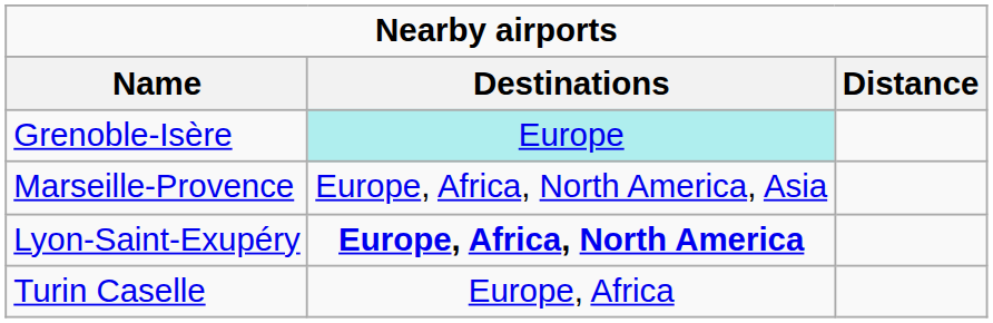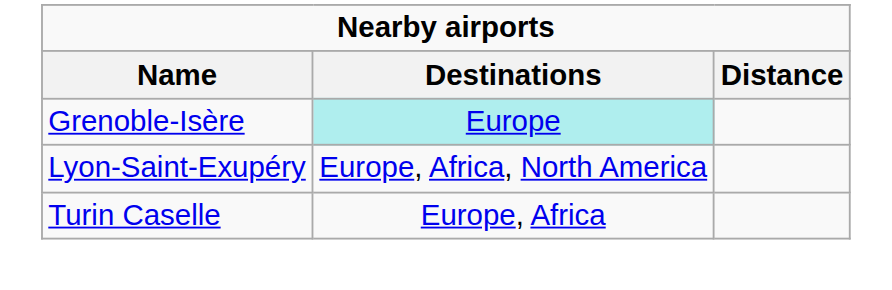 <table class="wikitable" style="margin:1em auto; text-align:center;">
 <tr>
 <td colspan=3><strong>Nearby airports</strong></td>
 </tr>
 <tr>
 <th>Name</th>
 <th>Destinations</th>
 <th>Distance</th>
 </tr>
 <tr>
 <td style="text-align: left;"><a href='#'>Grenoble-Isère</a></td>
 <td style="background: paleturquoise;"><a href='#'>Europe</a></td>
 <td></td>
 </tr>
 <tr>
-<td style="text-align: left;"><a href='#'>Marseille-Provence</a></td>
-<td><a href='#'>Europe</a>, <a href='#'>Africa</a>, <a href='#'>North America</a>, <a href='#'>Asia</a></td>
-<td></td>
-</tr>
-<tr>
 <td style="text-align: left;"><a href='#'>Lyon-Saint-Exupéry</a></td>
-<td><strong><a href='#'>Europe</a>, <a href='#'>Africa</a>, <a href='#'>North America</a></strong></td>
+<td><a href='#'>Europe</a>, <a href='#'>Africa</a>, <a href='#'>North America</a></td>
 <td></td>
 </tr>
 <tr>
 <td style="text-align: left;"><a href='#'>Turin Caselle</a></td>
 <td><a href='#'>Europe</a>, <a href='#'>Africa</a></td>
 <td></td>
 </tr>
 </table>
